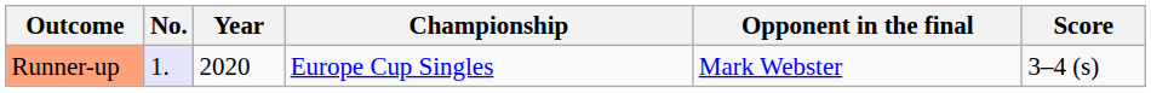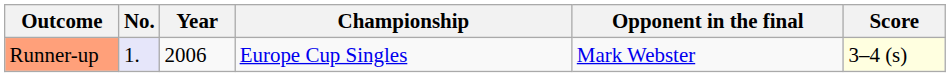 <table class="sortable wikitable">
 <tr>
 <th width="80">Outcome</th>
 <th width="20">No.</th>
 <th width="50">Year</th>
 <th style="width:250px;">Championship</th>
 <th style="width:200px;">Opponent in the final</th>
 <th width="70">Score</th>
 </tr>
 <tr>
 <td style="background:#ffa07a;">Runner-up</td>
 <td style="background: lavender;">1.</td>
-<td>2020</td>
+<td>2006</td>
 <td><a href='#'>Europe Cup Singles</a></td>
 <td> <a href='#'>Mark Webster</a></td>
-<td>3–4 (s)</td>
+<td style="background: lightyellow;">3–4 (s)</td>
 </tr>
 </table>
